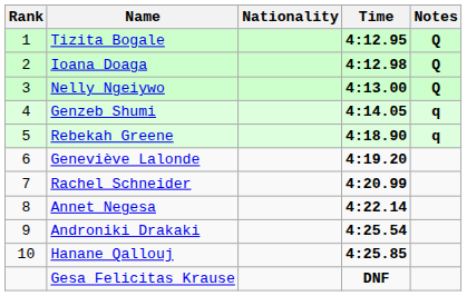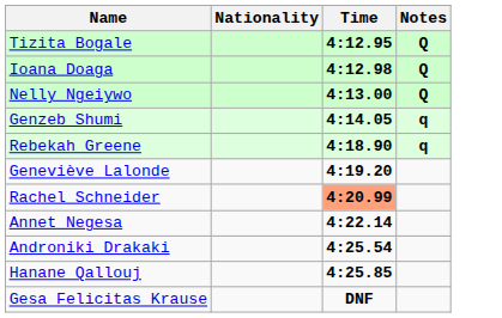 <table class="wikitable sortable" style="text-align:center">
 <tr>
-<th>Rank</th>
 <th>Name</th>
 <th>Nationality</th>
 <th>Time</th>
 <th>Notes</th>
 </tr>
 <tr bgcolor=ccffcc>
-<td>1</td>
 <td align=left><a href='#'>Tizita Bogale</a></td>
 <td align=left></td>
 <td><strong>4:12.95</strong></td>
 <td><strong>Q</strong></td>
 </tr>
 <tr bgcolor=ccffcc>
-<td>2</td>
 <td align=left><a href='#'>Ioana Doaga</a></td>
 <td align=left></td>
 <td><strong>4:12.98</strong></td>
 <td><strong>Q</strong></td>
 </tr>
 <tr bgcolor=ccffcc>
-<td>3</td>
 <td align=left><a href='#'>Nelly Ngeiywo</a></td>
 <td align=left></td>
 <td><strong>4:13.00</strong></td>
 <td><strong>Q</strong></td>
 </tr>
 <tr bgcolor=ddffdd>
-<td>4</td>
 <td align=left><a href='#'>Genzeb Shumi</a></td>
 <td align=left></td>
 <td><strong>4:14.05</strong></td>
 <td><strong>q</strong></td>
 </tr>
 <tr bgcolor=ddffdd>
-<td>5</td>
 <td align=left><a href='#'>Rebekah Greene</a></td>
 <td align=left></td>
 <td><strong>4:18.90</strong></td>
 <td><strong>q</strong></td>
 </tr>
 <tr>
-<td>6</td>
 <td align=left><a href='#'>Geneviève Lalonde</a></td>
 <td align=left></td>
 <td><strong>4:19.20</strong></td>
 <td></td>
 </tr>
 <tr>
-<td>7</td>
 <td align=left><a href='#'>Rachel Schneider</a></td>
 <td align=left></td>
-<td><strong>4:20.99</strong></td>
+<td style="background: lightsalmon;"><strong>4:20.99</strong></td>
 <td></td>
 </tr>
 <tr>
-<td>8</td>
 <td align=left><a href='#'>Annet Negesa</a></td>
 <td align=left></td>
 <td><strong>4:22.14</strong></td>
 <td></td>
 </tr>
 <tr>
-<td>9</td>
 <td align=left><a href='#'>Androniki Drakaki</a></td>
 <td align=left></td>
 <td><strong>4:25.54</strong></td>
 <td></td>
 </tr>
 <tr>
-<td>10</td>
 <td align=left><a href='#'>Hanane Qallouj</a></td>
 <td align=left></td>
 <td><strong>4:25.85</strong></td>
 <td></td>
 </tr>
 <tr>
-<td></td>
 <td align=left><a href='#'>Gesa Felicitas Krause</a></td>
 <td align=left></td>
 <td><strong>DNF</strong></td>
 <td></td>
 </tr>
 </table>
